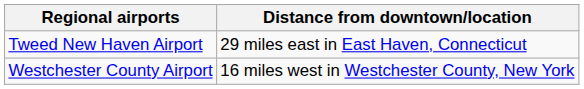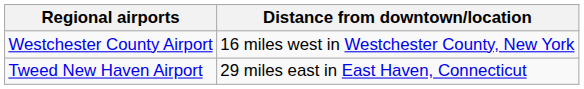 <table class="wikitable">
 <tr>
 <th>Regional airports</th>
 <th>Distance from downtown/location</th>
 </tr>
 <tr>
+<td><a href='#'>Westchester County Airport</a></td>
+<td>16 miles west in <a href='#'>Westchester County, New York</a></td>
+</tr>
+<tr>
 <td><a href='#'>Tweed New Haven Airport</a></td>
 <td>29 miles east in <a href='#'>East Haven, Connecticut</a></td>
 </tr>
-<tr>
-<td><a href='#'>Westchester County Airport</a></td>
-<td>16 miles west in <a href='#'>Westchester County, New York</a></td>
-</tr>
 </table>
